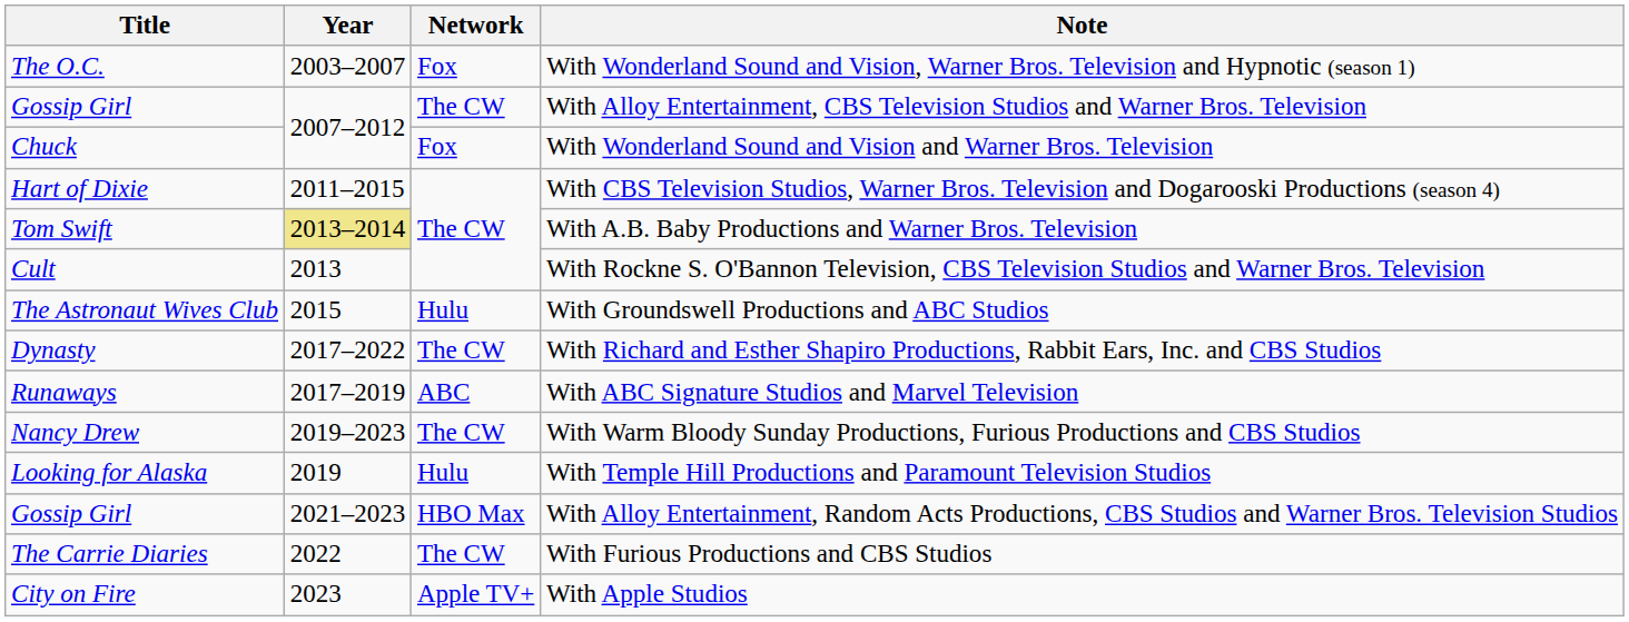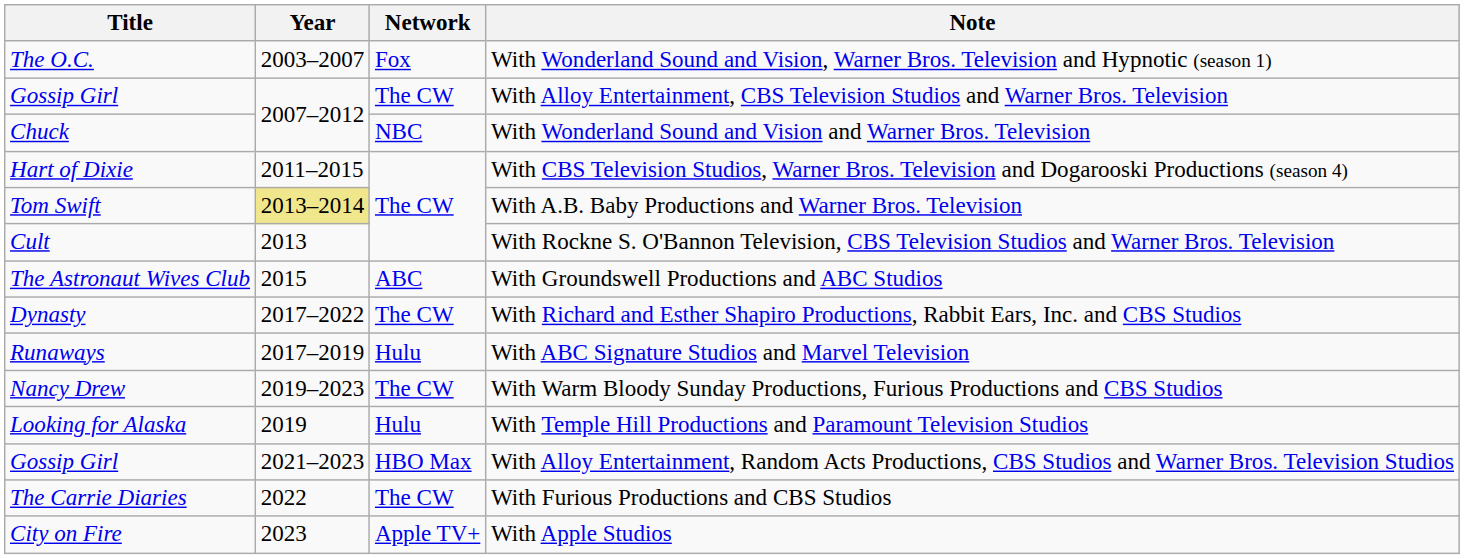 <table class="sortable wikitable">
 <tr>
 <th>Title</th>
 <th>Year</th>
 <th>Network</th>
 <th>Note</th>
 </tr>
 <tr>
 <td><em><a href='#'>The O.C.</a></em></td>
 <td>2003–2007</td>
 <td><a href='#'>Fox</a></td>
 <td>With <a href='#'>Wonderland Sound and Vision</a>, <a href='#'>Warner Bros. Television</a> and Hypnotic <small>(season 1)</small></td>
 </tr>
 <tr>
 <td><em><a href='#'>Gossip Girl</a></em></td>
 <td rowspan="2">2007–2012</td>
 <td><a href='#'>The CW</a></td>
 <td>With <a href='#'>Alloy Entertainment</a>, <a href='#'>CBS Television Studios</a> and <a href='#'>Warner Bros. Television</a></td>
 </tr>
 <tr>
 <td><em><a href='#'>Chuck</a></em></td>
-<td><a href='#'>Fox</a></td>
+<td><a href='#'>NBC</a></td>
 <td>With <a href='#'>Wonderland Sound and Vision</a> and <a href='#'>Warner Bros. Television</a></td>
 </tr>
 <tr>
 <td><em><a href='#'>Hart of Dixie</a></em></td>
 <td>2011–2015</td>
 <td rowspan="3"><a href='#'>The CW</a></td>
 <td>With <a href='#'>CBS Television Studios</a>, <a href='#'>Warner Bros. Television</a> and Dogarooski Productions <small>(season 4)</small></td>
 </tr>
 <tr>
 <td><em><a href='#'>Tom Swift</a></em></td>
 <td style="background: khaki;">2013–2014</td>
 <td>With A.B. Baby Productions and <a href='#'>Warner Bros. Television</a></td>
 </tr>
 <tr>
 <td><em><a href='#'>Cult</a></em></td>
 <td>2013</td>
 <td>With Rockne S. O'Bannon Television, <a href='#'>CBS Television Studios</a> and <a href='#'>Warner Bros. Television</a></td>
 </tr>
 <tr>
 <td><em><a href='#'>The Astronaut Wives Club</a></em></td>
 <td>2015</td>
-<td><a href='#'>Hulu</a></td>
+<td><a href='#'>ABC</a></td>
 <td>With Groundswell Productions and <a href='#'>ABC Studios</a></td>
 </tr>
 <tr>
 <td><em><a href='#'>Dynasty</a></em></td>
 <td>2017–2022</td>
 <td><a href='#'>The CW</a></td>
 <td>With <a href='#'>Richard and Esther Shapiro Productions</a>, Rabbit Ears, Inc. and <a href='#'>CBS Studios</a></td>
 </tr>
 <tr>
 <td><em><a href='#'>Runaways</a></em></td>
 <td>2017–2019</td>
-<td><a href='#'>ABC</a></td>
+<td><a href='#'>Hulu</a></td>
 <td>With <a href='#'>ABC Signature Studios</a> and <a href='#'>Marvel Television</a></td>
 </tr>
 <tr>
 <td><em><a href='#'>Nancy Drew</a></em></td>
 <td>2019–2023</td>
 <td><a href='#'>The CW</a></td>
 <td>With Warm Bloody Sunday Productions, Furious Productions and <a href='#'>CBS Studios</a></td>
 </tr>
 <tr>
 <td><em><a href='#'>Looking for Alaska</a></em></td>
 <td>2019</td>
 <td><a href='#'>Hulu</a></td>
 <td>With <a href='#'>Temple Hill Productions</a> and <a href='#'>Paramount Television Studios</a></td>
 </tr>
 <tr>
 <td><em><a href='#'>Gossip Girl</a></em></td>
 <td>2021–2023</td>
 <td><a href='#'>HBO Max</a></td>
 <td>With <a href='#'>Alloy Entertainment</a>, Random Acts Productions, <a href='#'>CBS Studios</a> and <a href='#'>Warner Bros. Television Studios</a></td>
 </tr>
 <tr>
 <td><em><a href='#'>The Carrie Diaries</a></em></td>
 <td>2022</td>
 <td><a href='#'>The CW</a></td>
 <td>With Furious Productions and CBS Studios</td>
 </tr>
 <tr>
 <td><em><a href='#'>City on Fire</a></em></td>
 <td>2023</td>
 <td><a href='#'>Apple TV+</a></td>
 <td>With <a href='#'>Apple Studios</a></td>
 </tr>
 </table>
